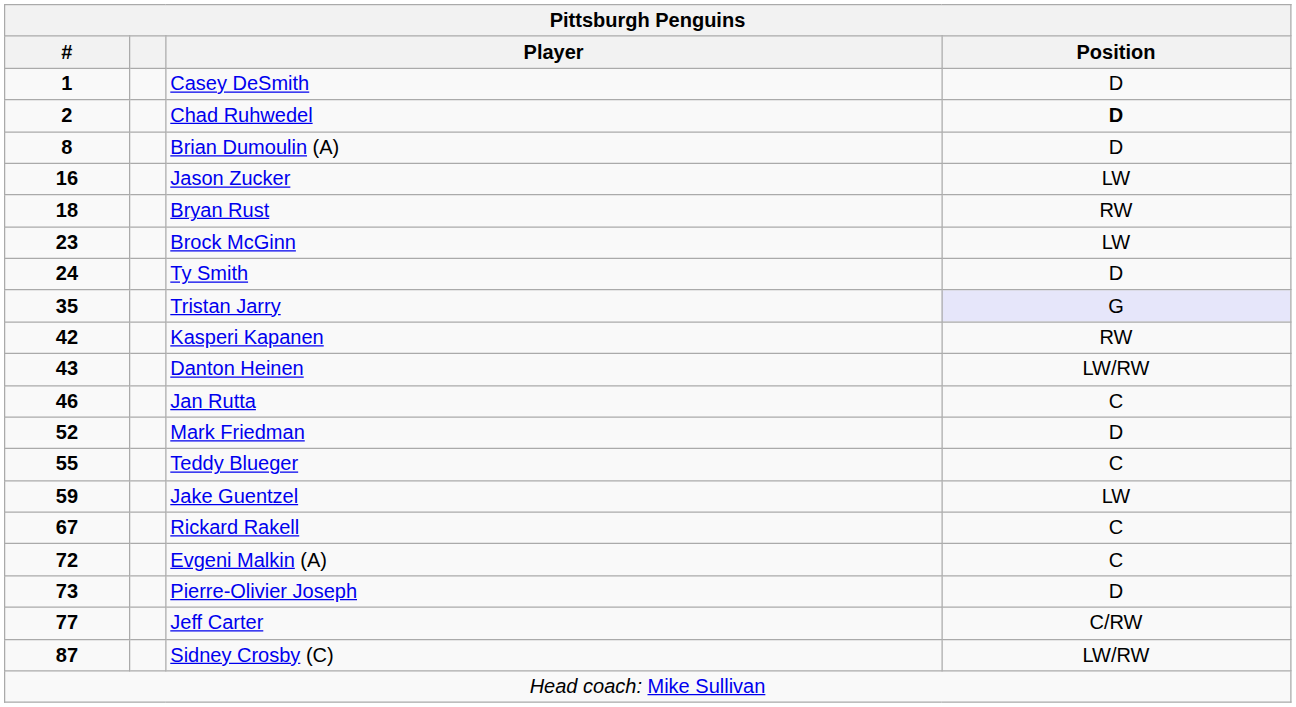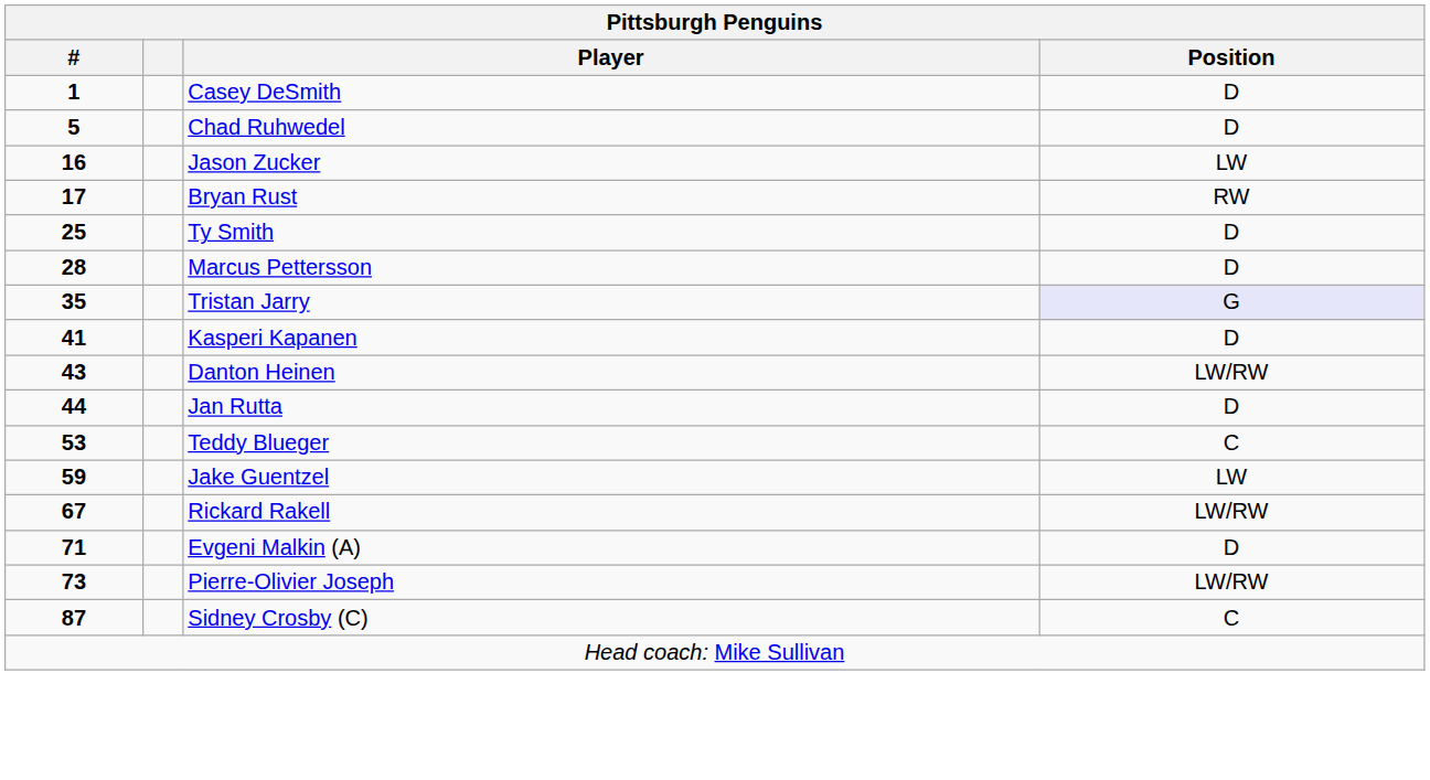 <table class="wikitable" style="width:65%; text-align:center;">
 <tr>
 <th colspan=4>Pittsburgh Penguins</th>
 </tr>
 <tr>
 <th>#</th>
 <th></th>
 <th>Player</th>
 <th>Position</th>
 </tr>
 <tr>
 <td><strong>1</strong></td>
 <td align=center></td>
 <td align=left><a href='#'>Casey DeSmith</a></td>
 <td>D</td>
 </tr>
 <tr>
-<td><strong>2</strong></td>
+<td><strong>5</strong></td>
 <td align=center></td>
 <td align=left><a href='#'>Chad Ruhwedel</a></td>
-<td><strong>D</strong></td>
-</tr>
-<tr>
-<td><strong>8</strong></td>
-<td align=center></td>
-<td align=left><a href='#'>Brian Dumoulin</a> (A)</td>
 <td>D</td>
 </tr>
 <tr>
 <td><strong>16</strong></td>
 <td align=center></td>
 <td align=left><a href='#'>Jason Zucker</a></td>
 <td>LW</td>
 </tr>
 <tr>
-<td><strong>18</strong></td>
+<td><strong>17</strong></td>
 <td align=center></td>
 <td align=left><a href='#'>Bryan Rust</a></td>
 <td>RW</td>
 </tr>
 <tr>
-<td><strong>23</strong></td>
+<td><strong>25</strong></td>
 <td align=center></td>
-<td align=left><a href='#'>Brock McGinn</a></td>
-<td>LW</td>
+<td align=left><a href='#'>Ty Smith</a></td>
+<td>D</td>
 </tr>
 <tr>
-<td><strong>24</strong></td>
+<td><strong>28</strong></td>
 <td align=center></td>
-<td align=left><a href='#'>Ty Smith</a></td>
+<td align=left><a href='#'>Marcus Pettersson</a></td>
 <td>D</td>
 </tr>
 <tr>
 <td><strong>35</strong></td>
 <td align=center></td>
 <td align=left><a href='#'>Tristan Jarry</a></td>
 <td style="background: lavender;">G</td>
 </tr>
 <tr>
-<td><strong>42</strong></td>
+<td><strong>41</strong></td>
 <td align=center></td>
 <td align=left><a href='#'>Kasperi Kapanen</a></td>
-<td>RW</td>
+<td>D</td>
 </tr>
 <tr>
 <td><strong>43</strong></td>
 <td align=center></td>
 <td align=left><a href='#'>Danton Heinen</a></td>
 <td>LW/RW</td>
 </tr>
 <tr>
-<td><strong>46</strong></td>
+<td><strong>44</strong></td>
 <td align=center></td>
 <td align=left><a href='#'>Jan Rutta</a></td>
-<td>C</td>
-</tr>
-<tr>
-<td><strong>52</strong></td>
-<td align=center></td>
-<td align=left><a href='#'>Mark Friedman</a></td>
 <td>D</td>
 </tr>
 <tr>
-<td><strong>55</strong></td>
+<td><strong>53</strong></td>
 <td align=center></td>
 <td align=left><a href='#'>Teddy Blueger</a></td>
 <td>C</td>
 </tr>
 <tr>
 <td><strong>59</strong></td>
 <td align=center></td>
 <td align=left><a href='#'>Jake Guentzel</a></td>
 <td>LW</td>
 </tr>
 <tr>
 <td><strong>67</strong></td>
 <td align=center></td>
 <td align=left><a href='#'>Rickard Rakell</a></td>
-<td>C</td>
+<td>LW/RW</td>
 </tr>
 <tr>
-<td><strong>72</strong></td>
+<td><strong>71</strong></td>
 <td align=center></td>
 <td align=left><a href='#'>Evgeni Malkin</a> (A)</td>
-<td>C</td>
+<td>D</td>
 </tr>
 <tr>
 <td><strong>73</strong></td>
 <td align=center></td>
 <td align=left><a href='#'>Pierre-Olivier Joseph</a></td>
-<td>D</td>
-</tr>
-<tr>
-<td><strong>77</strong></td>
-<td align=center></td>
-<td align=left><a href='#'>Jeff Carter</a></td>
-<td>C/RW</td>
+<td>LW/RW</td>
 </tr>
 <tr>
 <td><strong>87</strong></td>
 <td align=center></td>
 <td align=left><a href='#'>Sidney Crosby</a> (C)</td>
-<td>LW/RW</td>
+<td>C</td>
 </tr>
 <tr>
 <td colspan=4><em>Head coach:</em>  <a href='#'>Mike Sullivan</a></td>
 </tr>
 </table>
